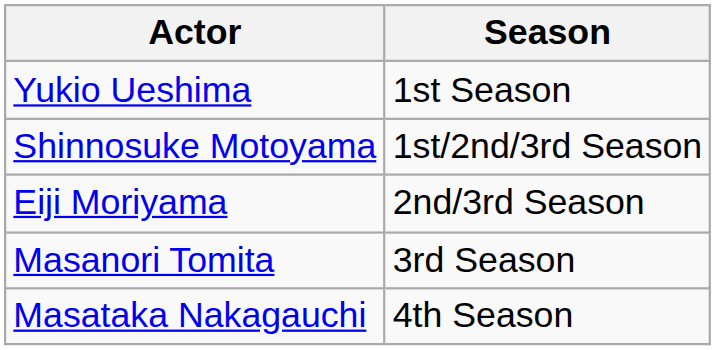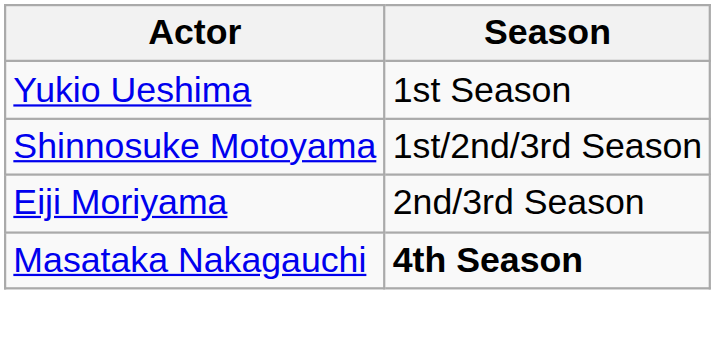 <table class="wikitable">
 <tr>
 <th>Actor</th>
 <th>Season</th>
 </tr>
 <tr>
 <td><a href='#'>Yukio Ueshima</a></td>
 <td>1st Season</td>
 </tr>
 <tr>
 <td><a href='#'>Shinnosuke Motoyama</a></td>
 <td>1st/2nd/3rd Season</td>
 </tr>
 <tr>
 <td><a href='#'>Eiji Moriyama</a></td>
 <td>2nd/3rd Season</td>
 </tr>
 <tr>
-<td><a href='#'>Masanori Tomita</a></td>
-<td>3rd Season</td>
-</tr>
-<tr>
 <td><a href='#'>Masataka Nakagauchi</a></td>
-<td>4th Season</td>
+<td><strong>4th Season</strong></td>
 </tr>
 </table>
